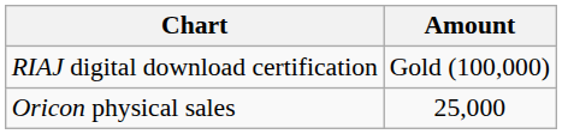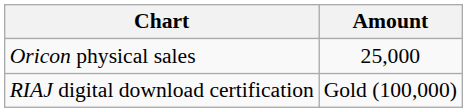 <table class="wikitable">
 <tr>
 <th>Chart</th>
 <th>Amount</th>
 </tr>
 <tr>
+<td><em>Oricon</em> physical sales</td>
+<td align="center">25,000</td>
+</tr>
+<tr>
 <td><em>RIAJ</em> digital download certification</td>
 <td align="center">Gold (100,000)</td>
 </tr>
-<tr>
-<td><em>Oricon</em> physical sales</td>
-<td align="center">25,000</td>
-</tr>
 </table>
